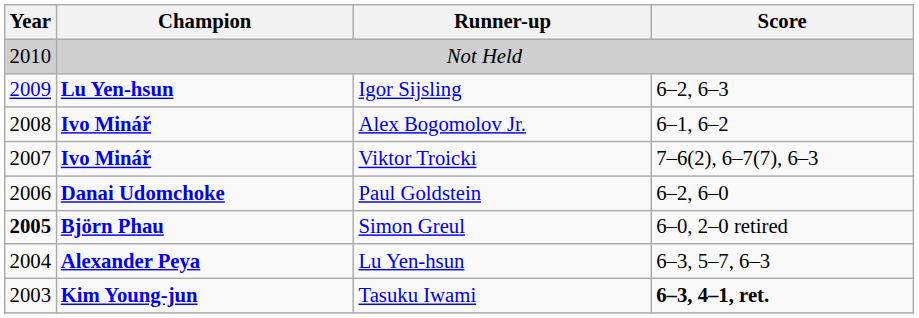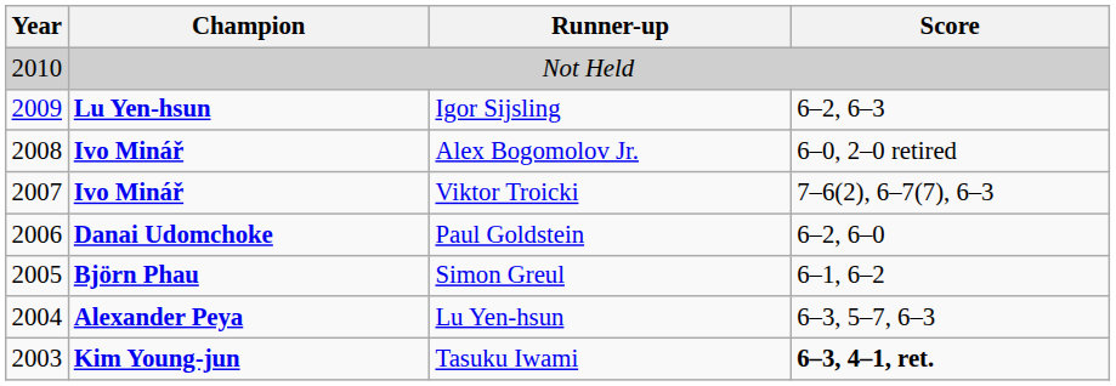 <table class="wikitable" style="font-size:90%">
 <tr>
 <th>Year</th>
 <th width="200">Champion</th>
 <th width="200">Runner-up</th>
 <th width="175">Score</th>
 </tr>
 <tr>
 <td style="background:#cfcfcf">2010</td>
 <td colspan=3 align=center style="background:#cfcfcf"><em>Not Held</em></td>
 </tr>
 <tr>
 <td><a href='#'>2009</a></td>
 <td> <strong><a href='#'>Lu Yen-hsun</a></strong></td>
 <td> <a href='#'>Igor Sijsling</a></td>
 <td>6–2, 6–3</td>
 </tr>
 <tr>
 <td>2008</td>
 <td> <strong><a href='#'>Ivo Minář</a></strong></td>
 <td> <a href='#'>Alex Bogomolov Jr.</a></td>
-<td>6–1, 6–2</td>
+<td>6–0, 2–0 retired</td>
 </tr>
 <tr>
 <td>2007</td>
 <td> <strong><a href='#'>Ivo Minář</a></strong></td>
 <td> <a href='#'>Viktor Troicki</a></td>
 <td>7–6(2), 6–7(7), 6–3</td>
 </tr>
 <tr>
 <td>2006</td>
 <td> <strong><a href='#'>Danai Udomchoke</a></strong></td>
 <td> <a href='#'>Paul Goldstein</a></td>
 <td>6–2, 6–0</td>
 </tr>
 <tr>
-<td><strong>2005</strong></td>
+<td>2005</td>
 <td> <strong><a href='#'>Björn Phau</a></strong></td>
 <td> <a href='#'>Simon Greul</a></td>
-<td>6–0, 2–0 retired</td>
+<td>6–1, 6–2</td>
 </tr>
 <tr>
 <td>2004</td>
 <td> <strong><a href='#'>Alexander Peya</a></strong></td>
 <td> <a href='#'>Lu Yen-hsun</a></td>
 <td>6–3, 5–7, 6–3</td>
 </tr>
 <tr>
 <td>2003</td>
 <td> <strong><a href='#'>Kim Young-jun</a></strong></td>
 <td> <a href='#'>Tasuku Iwami</a></td>
 <td><strong>6–3, 4–1, ret.</strong></td>
 </tr>
 </table>
